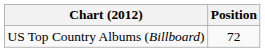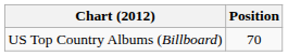 <table class="wikitable">
 <tr>
 <th>Chart (2012)</th>
 <th>Position</th>
 </tr>
 <tr>
 <td>US Top Country Albums (<em>Billboard</em>)</td>
-<td style="text-align:center;">72</td>
+<td style="text-align:center;">70</td>
 </tr>
 </table>
